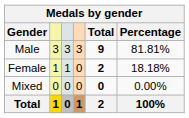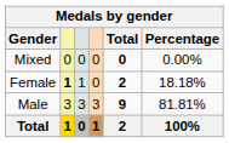 <table class=wikitable style="font-size:85%;float:left;text-align:center">
 <tr>
 <th colspan=6>Medals by gender</th>
 </tr>
 <tr>
 <th>Gender</th>
 <td bgcolor=F7F6A8></td>
 <td bgcolor=DCE5E5></td>
 <td bgcolor=FFDAB9></td>
 <th>Total</th>
 <th>Percentage</th>
 </tr>
 <tr>
+<td>Mixed</td>
+<td bgcolor=F7F6A8>0</td>
+<td bgcolor=DCE5E5>0</td>
+<td bgcolor=FFDAB9>0</td>
+<td><strong>0</strong></td>
+<td>0.00%</td>
+</tr>
+<tr>
+<td>Female</td>
+<td bgcolor=F7F6A8><strong>1</strong></td>
+<td bgcolor=DCE5E5>1</td>
+<td bgcolor=FFDAB9>0</td>
+<td><strong>2</strong></td>
+<td>18.18%</td>
+</tr>
+<tr>
 <td>Male</td>
 <td bgcolor=F7F6A8>3</td>
 <td bgcolor=DCE5E5>3</td>
 <td bgcolor=FFDAB9>3</td>
 <td><strong>9</strong></td>
 <td>81.81%</td>
-</tr>
-<tr>
-<td>Female</td>
-<td bgcolor=F7F6A8>1</td>
-<td bgcolor=DCE5E5>1</td>
-<td bgcolor=FFDAB9>0</td>
-<td><strong>2</strong></td>
-<td>18.18%</td>
-</tr>
-<tr>
-<td>Mixed</td>
-<td bgcolor=F7F6A8>0</td>
-<td bgcolor=DCE5E5>0</td>
-<td bgcolor=FFDAB9>0</td>
-<td><strong>0</strong></td>
-<td>0.00%</td>
 </tr>
 <tr>
 <th>Total</th>
 <th style=background:gold>1</th>
 <th style=background:silver>0</th>
 <th style=background:#c96>1</th>
 <th>2</th>
 <th>100%</th>
 </tr>
 </table>
